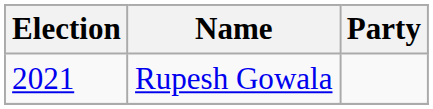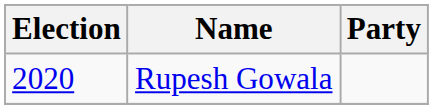 <table class="wikitable sortable">
 <tr>
 <th>Election</th>
 <th>Name</th>
 <th colspan=2>Party</th>
 </tr>
 <tr>
-<td><a href='#'>2021</a></td>
+<td><a href='#'>2020</a></td>
 <td><a href='#'>Rupesh Gowala</a></td>
 <td></td>
 </tr>
 <tr>
 </tr>
 </table>
